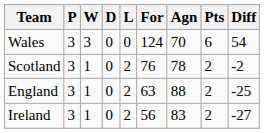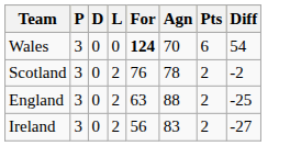 <table class="wikitable" style="font-size:90%">
 <tr bgcolor=#bdb76b>
 <th>Team</th>
 <th>P</th>
-<th>W</th>
 <th>D</th>
 <th>L</th>
 <th>For</th>
 <th>Agn</th>
 <th>Pts</th>
 <th>Diff</th>
 </tr>
 <tr>
 <td> Wales</td>
 <td>3</td>
-<td>3</td>
 <td>0</td>
 <td>0</td>
-<td>124</td>
+<td><strong>124</strong></td>
 <td>70</td>
 <td>6</td>
 <td>54</td>
 </tr>
 <tr>
 <td> Scotland</td>
 <td>3</td>
-<td>1</td>
 <td>0</td>
 <td>2</td>
 <td>76</td>
 <td>78</td>
 <td>2</td>
 <td>-2</td>
 </tr>
 <tr>
 <td> England</td>
 <td>3</td>
-<td>1</td>
 <td>0</td>
 <td>2</td>
 <td>63</td>
 <td>88</td>
 <td>2</td>
 <td>-25</td>
 </tr>
 <tr>
 <td> Ireland</td>
 <td>3</td>
-<td>1</td>
 <td>0</td>
 <td>2</td>
 <td>56</td>
 <td>83</td>
 <td>2</td>
 <td>-27</td>
 </tr>
 </table>
